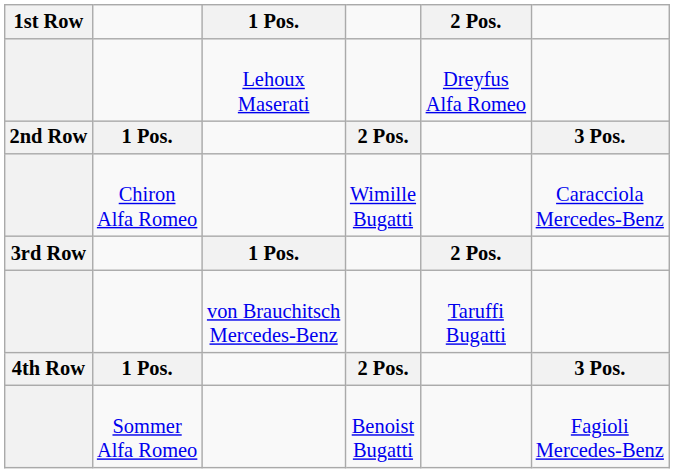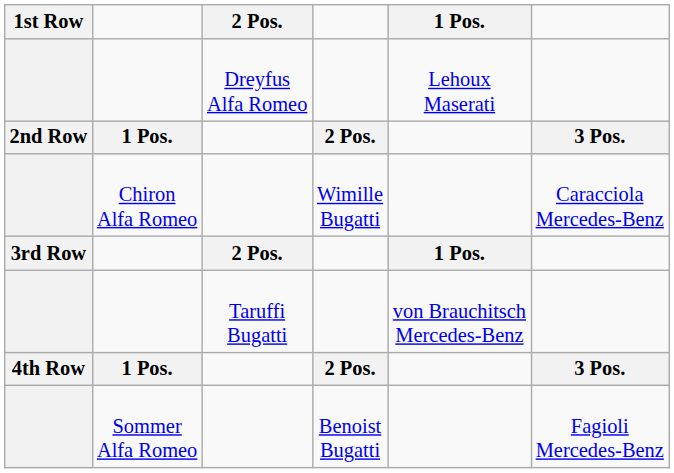 <table class="wikitable" style="font-size: 90%;">
 <tr>
 <th>1st Row</th>
 <td></td>
+<th>2 Pos.</th>
+<td></td>
 <th>1 Pos.</th>
-<td></td>
-<th>2 Pos.</th>
 <td></td>
 </tr>
 <tr align="center">
 <th></th>
 <td></td>
+<td><br><a href='#'>Dreyfus</a><br><a href='#'>Alfa Romeo</a></td>
+<td></td>
 <td><br><a href='#'>Lehoux</a><br><a href='#'>Maserati</a></td>
-<td></td>
-<td><br><a href='#'>Dreyfus</a><br><a href='#'>Alfa Romeo</a></td>
 <td></td>
 </tr>
 <tr>
 <th>2nd Row</th>
 <th>1 Pos.</th>
 <td></td>
 <th>2 Pos.</th>
 <td></td>
 <th>3 Pos.</th>
 </tr>
 <tr align="center">
 <th></th>
 <td><br><a href='#'>Chiron</a><br><a href='#'>Alfa Romeo</a></td>
 <td></td>
 <td><br><a href='#'>Wimille</a><br><a href='#'>Bugatti</a></td>
 <td></td>
 <td><br><a href='#'>Caracciola</a><br><a href='#'>Mercedes-Benz</a></td>
 </tr>
 <tr>
 <th>3rd Row</th>
 <td></td>
+<th>2 Pos.</th>
+<td></td>
 <th>1 Pos.</th>
-<td></td>
-<th>2 Pos.</th>
 <td></td>
 </tr>
 <tr align="center">
 <th></th>
 <td></td>
+<td><br><a href='#'>Taruffi</a><br><a href='#'>Bugatti</a></td>
+<td></td>
 <td><br><a href='#'>von Brauchitsch</a><br><a href='#'>Mercedes-Benz</a></td>
-<td></td>
-<td><br><a href='#'>Taruffi</a><br><a href='#'>Bugatti</a></td>
 <td></td>
 </tr>
 <tr>
 <th>4th Row</th>
 <th>1 Pos.</th>
 <td></td>
 <th>2 Pos.</th>
 <td></td>
 <th>3 Pos.</th>
 </tr>
 <tr align="center">
 <th></th>
 <td><br><a href='#'>Sommer</a><br><a href='#'>Alfa Romeo</a></td>
 <td></td>
 <td><br><a href='#'>Benoist</a><br><a href='#'>Bugatti</a></td>
 <td></td>
 <td><br><a href='#'>Fagioli</a><br><a href='#'>Mercedes-Benz</a></td>
 </tr>
 </table>
